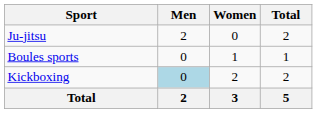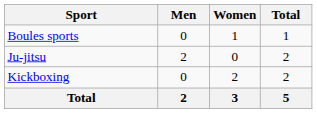 <table class="wikitable sortable" style="text-align:center;">
 <tr>
 <th width=180>Sport</th>
 <th width=55>Men</th>
 <th width=55>Women</th>
 <th width=55>Total</th>
 </tr>
 <tr>
+<td align=left><a href='#'>Boules sports</a></td>
+<td>0</td>
+<td>1</td>
+<td>1</td>
+</tr>
+<tr>
 <td align=left><a href='#'>Ju-jitsu</a></td>
 <td>2</td>
 <td>0</td>
 <td>2</td>
 </tr>
 <tr>
-<td align=left><a href='#'>Boules sports</a></td>
+<td align=left><a href='#'>Kickboxing</a></td>
 <td>0</td>
-<td>1</td>
-<td>1</td>
-</tr>
-<tr>
-<td align=left><a href='#'>Kickboxing</a></td>
-<td style="background: lightblue;">0</td>
 <td>2</td>
 <td>2</td>
 </tr>
 <tr>
 <th>Total</th>
 <th>2</th>
 <th>3</th>
 <th>5</th>
 </tr>
 </table>
